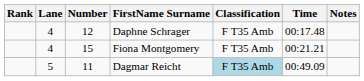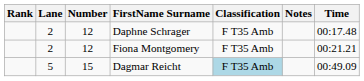 <table class="wikitable sortable" style="text-align:center">
 <tr>
 <th>Rank</th>
 <th>Lane</th>
 <th>Number</th>
 <th>FirstName Surname</th>
 <th>Classification</th>
+<th>Notes</th>
 <th>Time</th>
-<th>Notes</th>
 </tr>
 <tr>
 <td></td>
-<td>4</td>
+<td>2</td>
 <td>12</td>
 <td style="text-align:left"> Daphne Schrager</td>
 <td>F T35 Amb</td>
+<td></td>
 <td>00:17.48</td>
-<td></td>
 </tr>
 <tr>
 <td></td>
-<td>4</td>
-<td>15</td>
+<td>2</td>
+<td>12</td>
 <td style="text-align:left"> Fiona Montgomery</td>
 <td>F T35 Amb</td>
+<td></td>
 <td>00:21.21</td>
-<td></td>
 </tr>
 <tr>
 <td></td>
 <td>5</td>
-<td>11</td>
+<td>15</td>
 <td style="text-align:left"> Dagmar Reicht</td>
 <td style="background: lightblue;">F T35 Amb</td>
+<td></td>
 <td>00:49.09</td>
-<td></td>
 </tr>
 </table>
